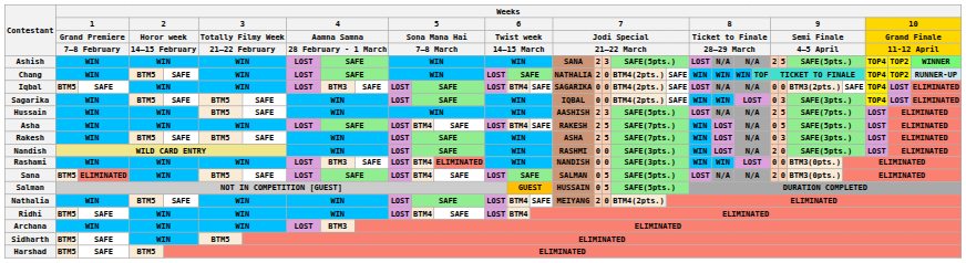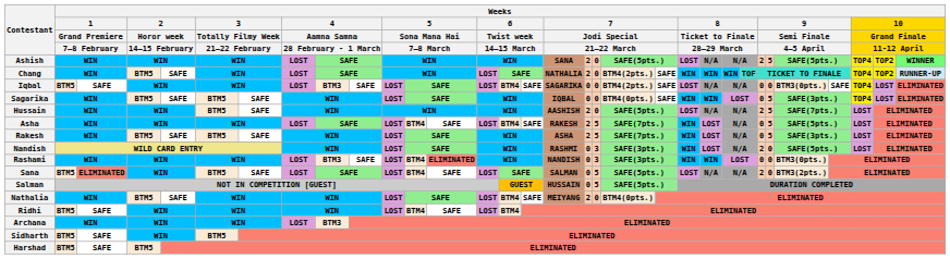 <table class="wikitable" border="2" class="wikitable" style="text-align:center;font-size:75%">
 <tr>
 <th rowspan="4">Contestant</th>
 <th colspan="31"><strong>Weeks</strong></th>
 </tr>
 <tr>
 <th colspan="2">1</th>
 <th colspan="2">2</th>
 <th colspan="2">3</th>
 <th colspan="3">4</th>
 <th colspan="3">5</th>
 <th colspan="3">6</th>
 <th colspan="5">7</th>
 <th colspan="4">8</th>
 <th colspan="4">9</th>
 <th style="background:gold;" colspan="3">10</th>
 </tr>
 <tr>
 <th colspan="2">Grand Premiere</th>
 <th colspan="2">Horor week</th>
 <th colspan="2">Totally Filmy Week</th>
 <th colspan="3">Aamna Samna</th>
 <th colspan="3">Sona Mana Hai</th>
 <th colspan="3">Twist week</th>
 <th colspan="5">Jodi Special</th>
 <th colspan="4">Ticket to Finale</th>
 <th colspan="4">Semi Finale</th>
 <th colspan="3" style="background:gold;">Grand Finale</th>
 </tr>
 <tr>
 <th colspan="2">7–8 February</th>
 <th colspan="2">14–15 February</th>
 <th colspan="2">21–22 February</th>
 <th colspan="3">28 February - 1 March</th>
 <th colspan="3">7–8 March</th>
 <th colspan="3">14–15 March</th>
 <th colspan="5">21–22 March</th>
 <th colspan="4">28–29 March</th>
 <th colspan="4">4–5 April</th>
 <th style="background:gold;" colspan="3">11-12 April</th>
 </tr>
 <tr>
 <th>Ashish</th>
 <td colspan="2" bgcolor="deepskyblue"><strong>WIN</strong></td>
 <td colspan=2 bgcolor="deepskyblue"><strong>WIN</strong></td>
 <td colspan=2 bgcolor="deepskyblue"><strong>WIN</strong></td>
 <td colspan=1 bgcolor="plum"><strong>LOST</strong></td>
 <td colspan=2 bgcolor="lightgreen"><strong>SAFE</strong></td>
 <td colspan=3 bgcolor="deepskyblue"><strong>WIN</strong></td>
 <td colspan=3 bgcolor="deepskyblue"><strong>WIN</strong></td>
 <td colspan=1 bgcolor="#CD9575"><strong>SANA</strong></td>
 <td colspan=1 bgcolor="#FBCEB1"><strong>2</strong></td>
-<td colspan=1 bgcolor="#FBCEB1"><strong>3</strong></td>
+<td colspan=1 bgcolor="#FBCEB1"><strong>0</strong></td>
 <td colspan=2 bgcolor="lightgreen"><strong>SAFE(5pts.)</strong></td>
 <td bgcolor="plum"><strong>LOST</strong></td>
 <td style="background:darkgrey;"><strong>N/A</strong></td>
 <td colspan="2" style="background:darkgrey;"><strong>N/A</strong></td>
 <td colspan=1 bgcolor="#FBCEB1"><strong>2</strong></td>
 <td colspan=1 bgcolor="#FBCEB1"><strong>5</strong></td>
 <td colspan=2 bgcolor="lightgreen"><strong>SAFE(5pts.)</strong></td>
 <td colspan=1 bgcolor="#FDEE00"><strong>TOP4</strong></td>
 <td colspan=1 bgcolor="#FDEE00"><strong>TOP2</strong></td>
 <td colspan=1 bgcolor=#73FB76><strong>WINNER</strong></td>
 </tr>
 <tr>
 <th>Chang</th>
 <td colspan="2" bgcolor="deepskyblue"><strong>WIN</strong></td>
 <td colspan=1 bgcolor="antiquewhite"><strong>BTM5</strong></td>
 <td colspan=1 bgcolor="white"><strong>SAFE</strong></td>
 <td colspan=2 bgcolor="deepskyblue"><strong>WIN</strong></td>
 <td colspan=1 bgcolor="plum"><strong>LOST</strong></td>
 <td colspan=2 bgcolor="lightgreen"><strong>SAFE</strong></td>
 <td colspan=3 bgcolor="deepskyblue"><strong>WIN</strong></td>
 <td colspan=1 bgcolor="plum"><strong>LOST</strong></td>
 <td colspan=2 bgcolor="lightgreen"><strong>SAFE</strong></td>
 <td colspan=1 bgcolor="#CD9575"><strong>NATHALIA</strong></td>
 <td colspan=1 bgcolor="#FBCEB1"><strong>2</strong></td>
 <td colspan=1 bgcolor="#FBCEB1"><strong>0</strong></td>
 <td colspan=1 bgcolor="antiquewhite"><strong>BTM4(2pts.)</strong></td>
 <td colspan=1 bgcolor="white"><strong>SAFE</strong></td>
 <td colspan=1 bgcolor="deepskyblue"><strong>WIN</strong></td>
 <td colspan=1 bgcolor="deepskyblue"><strong>WIN</strong></td>
 <td colspan=1 bgcolor="deepskyblue"><strong>WIN</strong></td>
 <td bgcolor="turquoise"><span><strong>TOF</strong></span></td>
 <td colspan=4 bgcolor="turquoise"><strong>TICKET TO FINALE</strong></td>
 <td colspan=1 bgcolor="#FDEE00"><strong>TOP4</strong></td>
 <td colspan=1 bgcolor="#FDEE00"><strong>TOP2</strong></td>
 <td colspan=1 bgcolor=#D1E8EF><strong>RUNNER-UP</strong></td>
 </tr>
 <tr>
 <th>Iqbal</th>
 <td colspan="1" bgcolor="antiquewhite"><strong>BTM5</strong></td>
 <td colspan=1 bgcolor="white"><strong>SAFE</strong></td>
 <td colspan=2 bgcolor="deepskyblue"><strong>WIN</strong></td>
 <td colspan=2 bgcolor="deepskyblue"><strong>WIN</strong></td>
 <td colspan=1 bgcolor="plum"><strong>LOST</strong></td>
 <td colspan=1 bgcolor="antiquewhite"><strong>BTM3</strong></td>
 <td colspan=1 bgcolor="white"><strong>SAFE</strong></td>
 <td colspan=1 bgcolor="plum"><strong>LOST</strong></td>
 <td colspan=2 bgcolor="lightgreen"><strong>SAFE</strong></td>
 <td colspan=1 bgcolor="plum"><strong>LOST</strong></td>
 <td colspan=1 bgcolor="antiquewhite"><strong>BTM4</strong></td>
 <td colspan=1 bgcolor="white"><strong>SAFE</strong></td>
 <td colspan=1 bgcolor="#CD9575"><strong>SAGARIKA</strong></td>
 <td colspan=1 bgcolor="#FBCEB1"><strong>0</strong></td>
 <td colspan=1 bgcolor="#FBCEB1"><strong>0</strong></td>
 <td colspan=1 bgcolor="antiquewhite"><strong>BTM4(2pts.)</strong></td>
 <td colspan=1 bgcolor="white"><strong>SAFE</strong></td>
 <td colspan=1 bgcolor="plum"><strong>LOST</strong></td>
 <td style="background:darkgrey;"><strong>N/A</strong></td>
 <td colspan="2" style="background:darkgrey;"><strong>N/A</strong></td>
 <td colspan=1 bgcolor="#FBCEB1"><strong>0</strong></td>
 <td colspan=1 bgcolor="#FBCEB1"><strong>0</strong></td>
-<td colspan=1 bgcolor="antiquewhite"><strong>BTM3(2pts.)</strong></td>
+<td colspan=1 bgcolor="antiquewhite"><strong>BTM3(0pts.)</strong></td>
 <td colspan=1 bgcolor="white"><strong>SAFE</strong></td>
 <td colspan=1 bgcolor="#FDEE00"><strong>TOP4</strong></td>
 <td colspan=1 bgcolor="plum"><strong>LOST</strong></td>
 <td colspan=1 bgcolor="salmon"><strong>ELIMINATED</strong></td>
 </tr>
 <tr>
 <th>Sagarika</th>
 <td colspan="2" bgcolor="deepskyblue"><strong>WIN</strong></td>
 <td colspan=1 bgcolor="antiquewhite"><strong>BTM5</strong></td>
 <td colspan=1 bgcolor="white"><strong>SAFE</strong></td>
 <td colspan=1 bgcolor="antiquewhite"><strong>BTM5</strong></td>
 <td colspan=1 bgcolor="white"><strong>SAFE</strong></td>
 <td colspan=3 bgcolor="deepskyblue"><strong>WIN</strong></td>
 <td colspan=1 bgcolor="plum"><strong>LOST</strong></td>
 <td colspan=2 bgcolor="lightgreen"><strong>SAFE</strong></td>
 <td colspan=3 bgcolor="deepskyblue"><strong>WIN</strong></td>
 <td colspan=1 bgcolor="#CD9575"><strong>IQBAL</strong></td>
 <td colspan=1 bgcolor="#FBCEB1"><strong>0</strong></td>
 <td colspan=1 bgcolor="#FBCEB1"><strong>0</strong></td>
-<td colspan=1 bgcolor="antiquewhite"><strong>BTM4(2pts.)</strong></td>
+<td colspan=1 bgcolor="antiquewhite"><strong>BTM4(0pts.)</strong></td>
 <td colspan=1 bgcolor="white"><strong>SAFE</strong></td>
 <td colspan=1 bgcolor="deepskyblue"><strong>WIN</strong></td>
 <td colspan=1 bgcolor="deepskyblue"><strong>WIN</strong></td>
 <td colspan="2" bgcolor="plum"><strong>LOST</strong></td>
 <td colspan=1 bgcolor="#FBCEB1"><strong>0</strong></td>
-<td colspan=1 bgcolor="#FBCEB1"><strong>3</strong></td>
+<td colspan=1 bgcolor="#FBCEB1"><strong>5</strong></td>
 <td colspan=2 bgcolor="lightgreen"><strong>SAFE(3pts.)</strong></td>
 <td colspan=1 bgcolor="#FDEE00"><strong>TOP4</strong></td>
 <td colspan=1 bgcolor="plum"><strong>LOST</strong></td>
 <td colspan=1 bgcolor="salmon"><strong>ELIMINATED</strong></td>
 </tr>
 <tr>
 <th>Hussain</th>
 <td colspan="2" bgcolor="deepskyblue"><strong>WIN</strong></td>
 <td colspan=2 bgcolor="deepskyblue"><strong>WIN</strong></td>
 <td colspan=1 bgcolor="antiquewhite"><strong>BTM5</strong></td>
 <td colspan=1 bgcolor="white"><strong>SAFE</strong></td>
 <td colspan=3 bgcolor="deepskyblue"><strong>WIN</strong></td>
 <td colspan=3 bgcolor="deepskyblue"><strong>WIN</strong></td>
 <td colspan=3 bgcolor="deepskyblue"><strong>WIN</strong></td>
 <td colspan=1 bgcolor="#CD9575"><strong>AASHISH</strong></td>
 <td colspan=1 bgcolor="#FBCEB1"><strong>2</strong></td>
-<td colspan=1 bgcolor="#FBCEB1"><strong>3</strong></td>
+<td colspan=1 bgcolor="#FBCEB1"><strong>0</strong></td>
 <td colspan=2 bgcolor="lightgreen"><strong>SAFE(5pts.)</strong></td>
 <td colspan=1 bgcolor="plum"><strong>LOST</strong></td>
 <td style="background:darkgrey;"><strong>N/A</strong></td>
 <td colspan="2" style="background:darkgrey;"><strong>N/A</strong></td>
 <td colspan=1 bgcolor="#FBCEB1"><strong>2</strong></td>
 <td colspan=1 bgcolor="#FBCEB1"><strong>5</strong></td>
 <td colspan=2 bgcolor="lightgreen"><strong>SAFE(7pts.)</strong></td>
 <td colspan=1 bgcolor="plum"><strong>LOST</strong></td>
 <td colspan="2" bgcolor="salmon"><strong>ELIMINATED</strong></td>
 </tr>
 <tr>
 <th>Asha</th>
 <td colspan="2" bgcolor="deepskyblue"><strong>WIN</strong></td>
 <td colspan="2" bgcolor="deepskyblue"><strong>WIN</strong></td>
 <td colspan="2" bgcolor="deepskyblue"><strong>WIN</strong></td>
 <td colspan="1" bgcolor="plum"><strong>LOST</strong></td>
 <td colspan="2" bgcolor="lightgreen"><strong>SAFE</strong></td>
 <td colspan="1" bgcolor="plum"><strong>LOST</strong></td>
 <td colspan="1" bgcolor="antiquewhite"><strong>BTM4</strong></td>
 <td colspan="1" bgcolor="white"><strong>SAFE</strong></td>
 <td colspan="1" bgcolor="plum"><strong>LOST</strong></td>
 <td colspan="1" bgcolor="antiquewhite"><strong>BTM4</strong></td>
 <td colspan="1" bgcolor="white"><strong>SAFE</strong></td>
 <td colspan="1" bgcolor="#CD9575"><strong>RAKESH</strong></td>
 <td colspan="1" bgcolor="#FBCEB1"><strong>2</strong></td>
 <td colspan="1" bgcolor="#FBCEB1"><strong>5</strong></td>
 <td colspan="2" bgcolor="lightgreen"><strong>SAFE(7pts.)</strong></td>
 <td colspan=1 bgcolor="deepskyblue"><strong>WIN</strong></td>
 <td colspan=1 bgcolor="plum"><strong>LOST</strong></td>
 <td colspan="2" style="background:darkgrey;"><strong>N/A</strong></td>
 <td colspan="1" bgcolor="#FBCEB1"><strong>0</strong></td>
 <td colspan="1" bgcolor="#FBCEB1"><strong>5</strong></td>
 <td colspan="2" bgcolor="lightgreen"><strong>SAFE(5pts.)</strong></td>
 <td colspan=1 bgcolor="plum"><strong>LOST</strong></td>
 <td colspan="2" bgcolor="salmon"><strong>ELIMINATED</strong></td>
 </tr>
 <tr>
 <th>Rakesh</th>
 <td colspan="2" bgcolor="deepskyblue"><strong>WIN</strong></td>
 <td colspan=1 bgcolor="antiquewhite"><strong>BTM5</strong></td>
 <td colspan=1 bgcolor="white"><strong>SAFE</strong></td>
 <td colspan=1 bgcolor="antiquewhite"><strong>BTM5</strong></td>
 <td colspan=1 bgcolor="white"><strong>SAFE</strong></td>
 <td colspan=3 bgcolor="deepskyblue"><strong>WIN</strong></td>
 <td colspan=1 bgcolor="plum"><strong>LOST</strong></td>
 <td colspan=2 bgcolor="lightgreen"><strong>SAFE</strong></td>
 <td colspan=3 bgcolor="deepskyblue"><strong>WIN</strong></td>
 <td colspan=1 bgcolor="#CD9575"><strong>ASHA</strong></td>
 <td colspan=1 bgcolor="#FBCEB1"><strong>2</strong></td>
 <td colspan=1 bgcolor="#FBCEB1"><strong>5</strong></td>
 <td colspan=2 bgcolor="lightgreen"><strong>SAFE(7pts.)</strong></td>
 <td colspan=1 bgcolor="deepskyblue"><strong>WIN</strong></td>
 <td colspan=1 bgcolor="plum"><strong>LOST</strong></td>
 <td colspan="2" style="background:darkgrey;"><strong>N/A</strong></td>
 <td colspan=1 bgcolor="#FBCEB1"><strong>0</strong></td>
-<td colspan=1 bgcolor="#FBCEB1"><strong>3</strong></td>
+<td colspan=1 bgcolor="#FBCEB1"><strong>5</strong></td>
 <td colspan=2 bgcolor="lightgreen"><strong>SAFE(3pts.)</strong></td>
 <td colspan=1 bgcolor="plum"><strong>LOST</strong></td>
 <td colspan="2" bgcolor="salmon"><strong>ELIMINATED</strong></td>
 </tr>
 <tr>
 <th>Nandish</th>
 <td colspan="6" bgcolor="Khaki"><strong>WILD CARD ENTRY</strong></td>
 <td colspan=3 bgcolor="deepskyblue"><strong>WIN</strong></td>
 <td colspan=1 bgcolor="plum"><strong>LOST</strong></td>
 <td colspan=2 bgcolor="lightgreen"><strong>SAFE</strong></td>
 <td colspan=3 bgcolor="deepskyblue"><strong>WIN</strong></td>
 <td colspan=1 bgcolor="#CD9575"><strong>RASHMI</strong></td>
 <td colspan=1 bgcolor="#FBCEB1"><strong>0</strong></td>
-<td colspan=1 bgcolor="#FBCEB1"><strong>0</strong></td>
+<td colspan=1 bgcolor="#FBCEB1"><strong>3</strong></td>
 <td colspan=2 bgcolor="lightgreen"><strong>SAFE(3pts.)</strong></td>
 <td colspan=1 bgcolor="deepskyblue"><strong>WIN</strong></td>
 <td colspan=1 bgcolor="plum"><strong>LOST</strong></td>
 <td colspan="2" style="background:darkgrey;"><strong>N/A</strong></td>
 <td colspan=1 bgcolor="#FBCEB1"><strong>2</strong></td>
 <td colspan=1 bgcolor="#FBCEB1"><strong>0</strong></td>
 <td colspan=2 bgcolor="lightgreen"><strong>SAFE(5pts.)</strong></td>
 <td colspan=1 bgcolor="plum"><strong>LOST</strong></td>
 <td colspan="2" bgcolor="salmon"><strong>ELIMINATED</strong></td>
 </tr>
 <tr>
 <th>Rashami</th>
 <td colspan="2" bgcolor="deepskyblue"><strong>WIN</strong></td>
 <td colspan=2 bgcolor="deepskyblue"><strong>WIN</strong></td>
 <td colspan=2 bgcolor="deepskyblue"><strong>WIN</strong></td>
 <td colspan=1 bgcolor="plum"><strong>LOST</strong></td>
 <td colspan=1 bgcolor="antiquewhite"><strong>BTM3</strong></td>
 <td colspan=1 bgcolor="white"><strong>SAFE</strong></td>
 <td colspan=1 bgcolor="plum"><strong>LOST</strong></td>
 <td colspan=1 bgcolor="antiquewhite"><strong>BTM4</strong></td>
 <td colspan=1 bgcolor="salmon"><strong>ELIMINATED</strong></td>
 <td colspan=3 bgcolor="deepskyblue"><strong>WIN</strong></td>
 <td colspan=1 bgcolor="#CD9575"><strong>NANDISH</strong></td>
 <td colspan=1 bgcolor="#FBCEB1"><strong>0</strong></td>
-<td colspan=1 bgcolor="#FBCEB1"><strong>0</strong></td>
+<td colspan=1 bgcolor="#FBCEB1"><strong>3</strong></td>
 <td colspan=2 bgcolor="lightgreen"><strong>SAFE(3pts.)</strong></td>
 <td colspan=1 bgcolor="deepskyblue"><strong>WIN</strong></td>
 <td colspan=1 bgcolor="deepskyblue"><strong>WIN</strong></td>
 <td colspan="2" bgcolor="plum"><strong>LOST</strong></td>
 <td colspan=1 bgcolor="#FBCEB1"><strong>0</strong></td>
 <td colspan=1 bgcolor="#FBCEB1"><strong>0</strong></td>
 <td colspan=1 bgcolor="antiquewhite"><strong>BTM3(0pts.)</strong></td>
 <td colspan="4" bgcolor="salmon"><strong>ELIMINATED</strong></td>
 </tr>
 <tr>
 <th>Sana</th>
 <td colspan="1" bgcolor="antiquewhite"><strong>BTM5</strong></td>
 <td colspan=1 bgcolor="salmon"><strong>ELIMINATED</strong></td>
 <td colspan=2 bgcolor="deepskyblue"><strong>WIN</strong></td>
 <td colspan=1 bgcolor="antiquewhite"><strong>BTM5</strong></td>
 <td colspan=1 bgcolor="white"><strong>SAFE</strong></td>
 <td colspan=1 bgcolor="plum"><strong>LOST</strong></td>
 <td colspan=2 bgcolor="lightgreen"><strong>SAFE</strong></td>
 <td colspan=1 bgcolor="plum"><strong>LOST</strong></td>
 <td colspan=1 bgcolor="antiquewhite"><strong>BTM4</strong></td>
 <td colspan=1 bgcolor="white"><strong>SAFE</strong></td>
 <td colspan=1 bgcolor="plum"><strong>LOST</strong></td>
 <td colspan=2 bgcolor="lightgreen"><strong>SAFE</strong></td>
 <td colspan=1 bgcolor="#CD9575"><strong>SALMAN</strong></td>
 <td colspan=1 bgcolor="#FBCEB1"><strong>0</strong></td>
 <td colspan=1 bgcolor="#FBCEB1"><strong>5</strong></td>
 <td colspan=2 bgcolor="lightgreen"><strong>SAFE(5pts.)</strong></td>
 <td bgcolor="plum"><strong>LOST</strong></td>
 <td style="background:darkgrey;"><strong>N/A</strong></td>
 <td colspan="2" style="background:darkgrey;"><strong>N/A</strong></td>
 <td colspan=1 bgcolor="#FBCEB1"><strong>2</strong></td>
 <td colspan=1 bgcolor="#FBCEB1"><strong>0</strong></td>
-<td colspan=1 bgcolor="antiquewhite"><strong>BTM3(0pts.)</strong></td>
+<td colspan=1 bgcolor="antiquewhite"><strong>BTM3(2pts.)</strong></td>
 <td colspan="4" bgcolor="salmon"><strong>ELIMINATED</strong></td>
 </tr>
 <tr>
 <th>Salman</th>
 <td colspan="13" bgcolor="#ccc"><strong>NOT IN COMPETITION [GUEST] </strong></td>
 <td colspan=2 bgcolor="#FFBF00"><strong>GUEST</strong></td>
 <td colspan=1 bgcolor="#CD9575"><strong>HUSSAIN</strong></td>
 <td colspan=1 bgcolor="#FBCEB1"><strong>0</strong></td>
 <td colspan=1 bgcolor="#FBCEB1"><strong>5</strong></td>
 <td colspan=2 bgcolor="lightgreen"><strong>SAFE(5pts.)</strong></td>
 <td colspan="11" bgcolor="darkgrey"><strong>DURATION COMPLETED</strong></td>
 </tr>
 <tr>
 <th>Nathalia</th>
 <td colspan="2" bgcolor="deepskyblue"><strong>WIN</strong></td>
 <td colspan=1 bgcolor="antiquewhite"><strong>BTM5</strong></td>
 <td colspan=1 bgcolor="white"><strong>SAFE</strong></td>
 <td colspan=2 bgcolor="deepskyblue"><strong>WIN</strong></td>
 <td colspan=3 bgcolor="deepskyblue"><strong>WIN</strong></td>
 <td colspan=1 bgcolor="plum"><strong>LOST</strong></td>
 <td colspan=2 bgcolor="lightgreen"><strong>SAFE</strong></td>
 <td colspan=1 bgcolor="plum"><strong>LOST</strong></td>
 <td colspan=1 bgcolor="antiquewhite"><strong>BTM4</strong></td>
 <td colspan=1 bgcolor="white"><strong>SAFE</strong></td>
 <td colspan=1 bgcolor="#CD9575"><strong>MEIYANG</strong></td>
 <td colspan=1 bgcolor="#FBCEB1"><strong>2</strong></td>
 <td colspan=1 bgcolor="#FBCEB1"><strong>0</strong></td>
-<td colspan=1 bgcolor="antiquewhite"><strong>BTM4(2pts.)</strong></td>
+<td colspan=1 bgcolor="antiquewhite"><strong>BTM4(0pts.)</strong></td>
 <td colspan="12" bgcolor="salmon"><strong>ELIMINATED</strong></td>
 </tr>
 <tr>
 <th>Ridhi</th>
 <td colspan="1" bgcolor="antiquewhite"><strong>BTM5</strong></td>
 <td colspan=1 bgcolor="white"><strong>SAFE</strong></td>
 <td colspan=2 bgcolor="deepskyblue"><strong>WIN</strong></td>
 <td colspan=2 bgcolor="deepskyblue"><strong>WIN</strong></td>
 <td colspan=3 bgcolor="deepskyblue"><strong>WIN</strong></td>
 <td colspan=1 bgcolor="plum"><strong>LOST</strong></td>
 <td colspan=1 bgcolor="antiquewhite"><strong>BTM4</strong></td>
 <td colspan=1 bgcolor="white"><strong>SAFE</strong></td>
 <td colspan=1 bgcolor="plum"><strong>LOST</strong></td>
 <td colspan=1 bgcolor="antiquewhite"><strong>BTM4</strong></td>
 <td colspan="17" bgcolor="salmon"><strong>ELIMINATED</strong></td>
 </tr>
 <tr>
 <th>Archana</th>
 <td colspan="2" bgcolor="deepskyblue"><strong>WIN</strong></td>
 <td colspan=2 bgcolor="deepskyblue"><strong>WIN</strong></td>
 <td colspan=2 bgcolor="deepskyblue"><strong>WIN</strong></td>
 <td colspan=1 bgcolor="plum"><strong>LOST</strong></td>
 <td colspan=1 bgcolor="antiquewhite"><strong>BTM3</strong></td>
 <td colspan="23" bgcolor="salmon"><strong>ELIMINATED</strong></td>
 </tr>
 <tr>
 <th>Sidharth</th>
 <td colspan="1" bgcolor="antiquewhite"><strong>BTM5</strong></td>
 <td colspan=1 bgcolor="white"><strong>SAFE</strong></td>
 <td colspan=2 bgcolor="deepskyblue"><strong>WIN</strong></td>
 <td colspan=1 bgcolor="antiquewhite"><strong>BTM5</strong></td>
 <td colspan="26" bgcolor="salmon"><strong>ELIMINATED</strong></td>
 </tr>
 <tr>
 <th>Harshad</th>
 <td colspan="1" bgcolor="antiquewhite"><strong>BTM5</strong></td>
 <td colspan=1 bgcolor="white"><strong>SAFE</strong></td>
 <td colspan=1 bgcolor="antiquewhite"><strong>BTM5</strong></td>
 <td colspan="28" bgcolor="salmon"><strong>ELIMINATED</strong></td>
 </tr>
 </table>
